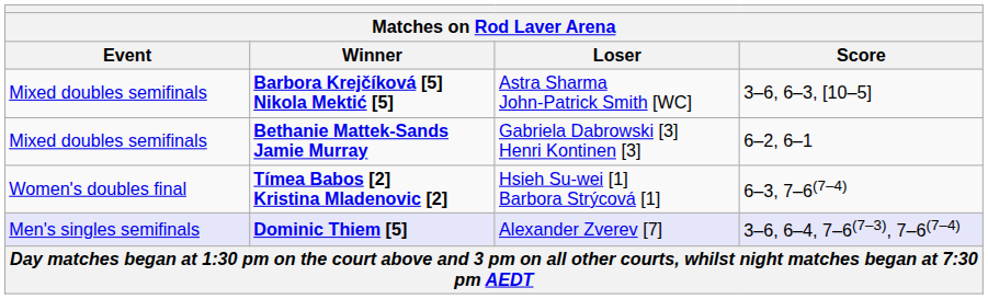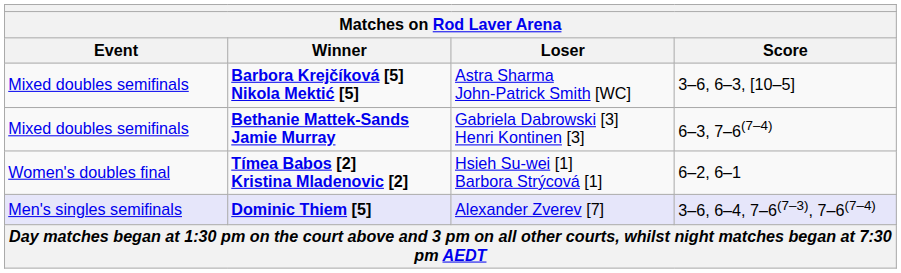 <table class="wikitable collapsible uncollapsed nowrap"  style="margin:auto;">
 <tr>
 <th colspan=4></th>
 </tr>
 <tr>
 <th colspan=4><strong>Matches on <a href='#'>Rod Laver Arena</a></strong></th>
 </tr>
 <tr>
 <th style="width:220px;">Event</th>
 <th style="width:220px;">Winner</th>
 <th style="width:220px;">Loser</th>
 <th style="width:220px;">Score</th>
 </tr>
 <tr>
 <td><a href='#'>Mixed doubles semifinals</a></td>
 <td><strong> <a href='#'>Barbora Krejčíková</a> [5]<br> <a href='#'>Nikola Mektić</a> [5]</strong></td>
 <td> <a href='#'>Astra Sharma</a><br> <a href='#'>John-Patrick Smith</a> [WC]</td>
 <td>3–6, 6–3, [10–5]</td>
 </tr>
 <tr>
 <td><a href='#'>Mixed doubles semifinals</a></td>
 <td><strong> <a href='#'>Bethanie Mattek-Sands</a><br> <a href='#'>Jamie Murray</a></strong></td>
 <td> <a href='#'>Gabriela Dabrowski</a> [3]<br> <a href='#'>Henri Kontinen</a> [3]</td>
-<td>6–2, 6–1</td>
+<td>6–3, 7–6<sup>(7–4)</sup></td>
 </tr>
 <tr>
 <td><a href='#'>Women's doubles final</a></td>
 <td><strong> <a href='#'>Tímea Babos</a> [2]<br> <a href='#'>Kristina Mladenovic</a> [2]</strong></td>
 <td> <a href='#'>Hsieh Su-wei</a> [1]<br> <a href='#'>Barbora Strýcová</a> [1]</td>
-<td>6–3, 7–6<sup>(7–4)</sup></td>
+<td>6–2, 6–1</td>
 </tr>
 <tr bgcolor=lavender>
 <td><a href='#'>Men's singles semifinals</a></td>
 <td><strong> <a href='#'>Dominic Thiem</a> [5]</strong></td>
 <td> <a href='#'>Alexander Zverev</a> [7]</td>
 <td>3–6, 6–4, 7–6<sup>(7–3)</sup>, 7–6<sup>(7–4)</sup></td>
 </tr>
 <tr>
 <th colspan=4><em>Day matches began at 1:30 pm on the court above and 3 pm on all other courts, whilst night matches began at 7:30 pm <a href='#'>AEDT</a></em></th>
 </tr>
 </table>
